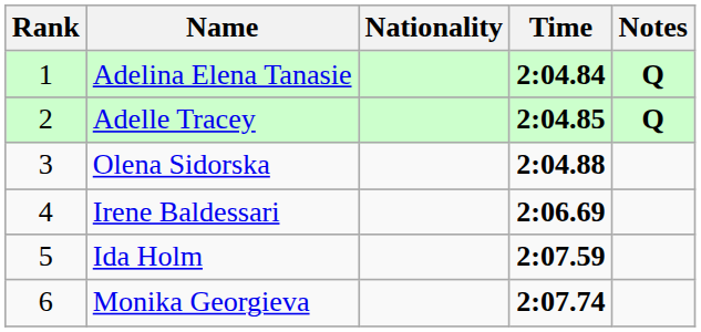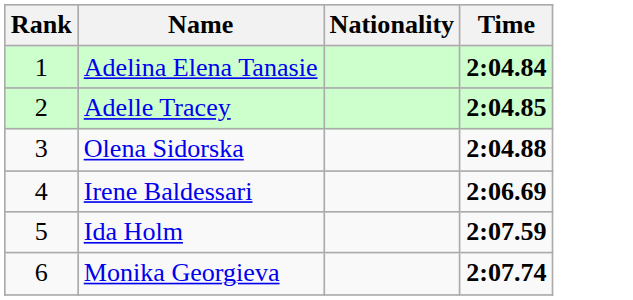 <table class="wikitable sortable" style="text-align:center">
 <tr>
 <th>Rank</th>
 <th>Name</th>
 <th>Nationality</th>
 <th>Time</th>
-<th>Notes</th>
 </tr>
 <tr bgcolor=ccffcc>
 <td>1</td>
 <td align=left><a href='#'>Adelina Elena Tanasie</a></td>
 <td align=left></td>
 <td><strong>2:04.84</strong></td>
-<td><strong>Q</strong></td>
 </tr>
 <tr bgcolor=ccffcc>
 <td>2</td>
 <td align=left><a href='#'>Adelle Tracey</a></td>
 <td align=left></td>
 <td><strong>2:04.85</strong></td>
-<td><strong>Q</strong></td>
 </tr>
 <tr>
 <td>3</td>
 <td align=left><a href='#'>Olena Sidorska</a></td>
 <td align=left></td>
 <td><strong>2:04.88</strong></td>
-<td></td>
 </tr>
 <tr>
 <td>4</td>
 <td align=left><a href='#'>Irene Baldessari</a></td>
 <td align=left></td>
 <td><strong>2:06.69</strong></td>
-<td></td>
 </tr>
 <tr>
 <td>5</td>
 <td align=left><a href='#'>Ida Holm</a></td>
 <td align=left></td>
 <td><strong>2:07.59</strong></td>
-<td></td>
 </tr>
 <tr>
 <td>6</td>
 <td align=left><a href='#'>Monika Georgieva</a></td>
 <td align=left></td>
 <td><strong>2:07.74</strong></td>
-<td></td>
 </tr>
 </table>
